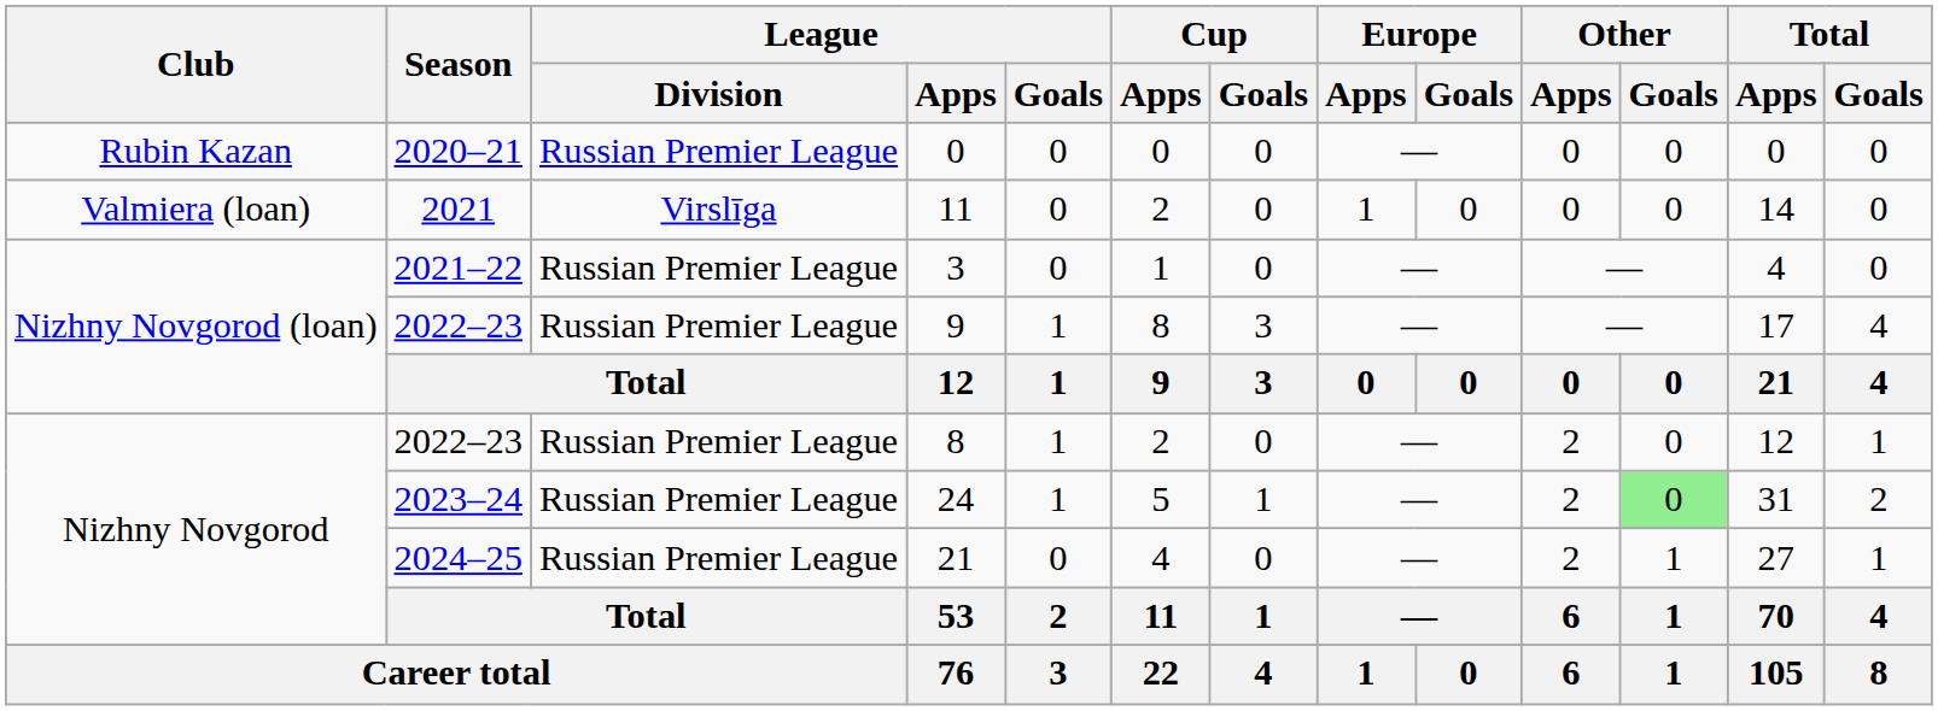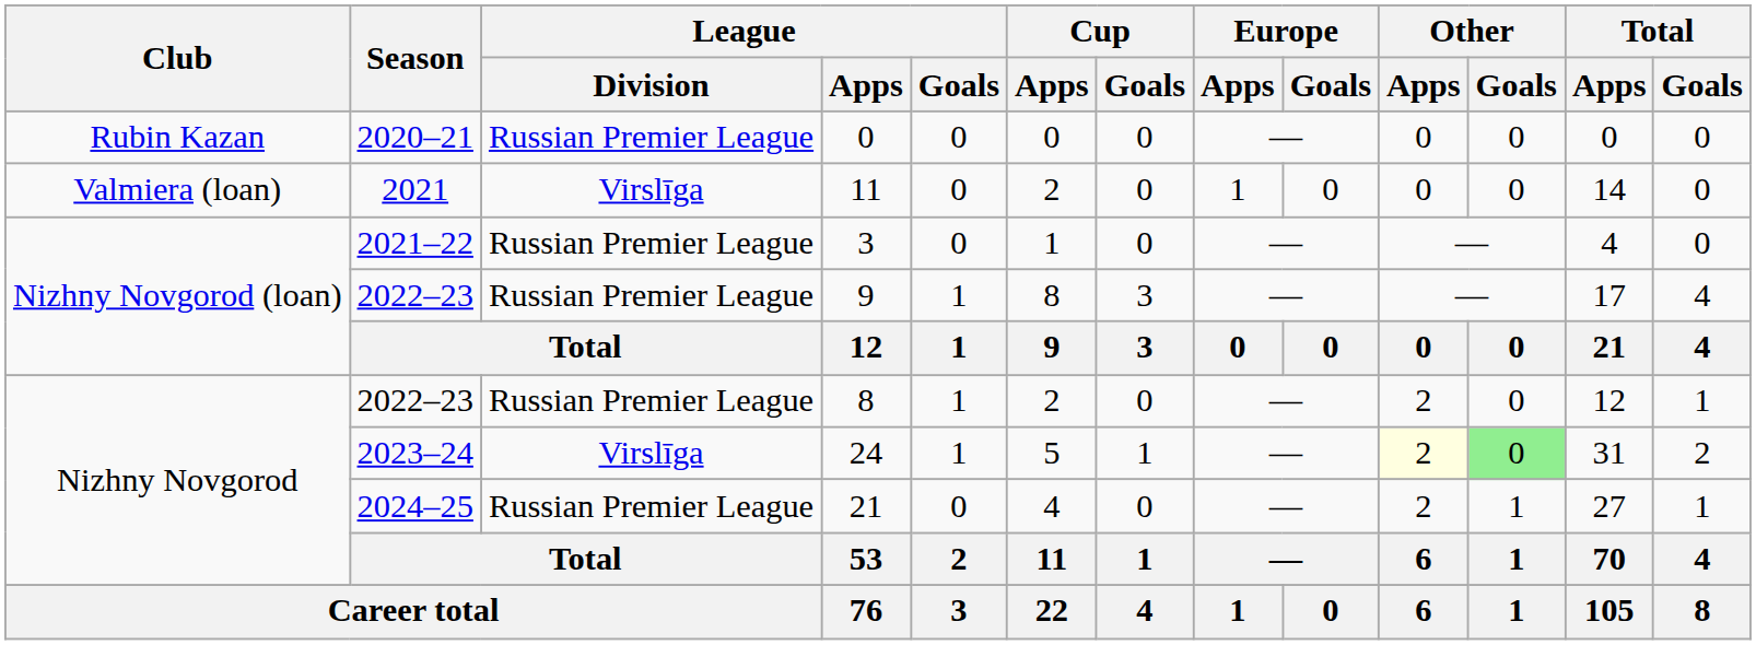 <table class="wikitable" style="text-align: center;">
 <tr>
 <th rowspan=2>Club</th>
 <th rowspan=2>Season</th>
 <th colspan=3>League</th>
 <th colspan=2>Cup</th>
 <th colspan=2>Europe</th>
 <th colspan=2>Other</th>
 <th colspan=2>Total</th>
 </tr>
 <tr>
 <th>Division</th>
 <th>Apps</th>
 <th>Goals</th>
 <th>Apps</th>
 <th>Goals</th>
 <th>Apps</th>
 <th>Goals</th>
 <th>Apps</th>
 <th>Goals</th>
 <th>Apps</th>
 <th>Goals</th>
 </tr>
 <tr>
 <td><a href='#'>Rubin Kazan</a></td>
 <td><a href='#'>2020–21</a></td>
 <td><a href='#'>Russian Premier League</a></td>
 <td>0</td>
 <td>0</td>
 <td>0</td>
 <td>0</td>
 <td colspan="2">—</td>
 <td>0</td>
 <td>0</td>
 <td>0</td>
 <td>0</td>
 </tr>
 <tr>
 <td><a href='#'>Valmiera</a> (loan)</td>
 <td><a href='#'>2021</a></td>
 <td><a href='#'>Virslīga</a></td>
 <td>11</td>
 <td>0</td>
 <td>2</td>
 <td>0</td>
 <td>1</td>
 <td>0</td>
 <td>0</td>
 <td>0</td>
 <td>14</td>
 <td>0</td>
 </tr>
 <tr>
 <td rowspan="3"><a href='#'>Nizhny Novgorod</a> (loan)</td>
 <td><a href='#'>2021–22</a></td>
 <td>Russian Premier League</td>
 <td>3</td>
 <td>0</td>
 <td>1</td>
 <td>0</td>
 <td colspan="2">—</td>
 <td colspan="2">—</td>
 <td>4</td>
 <td>0</td>
 </tr>
 <tr>
 <td><a href='#'>2022–23</a></td>
 <td>Russian Premier League</td>
 <td>9</td>
 <td>1</td>
 <td>8</td>
 <td>3</td>
 <td colspan="2">—</td>
 <td colspan="2">—</td>
 <td>17</td>
 <td>4</td>
 </tr>
 <tr>
 <th colspan=2>Total</th>
 <th>12</th>
 <th>1</th>
 <th>9</th>
 <th>3</th>
 <th>0</th>
 <th>0</th>
 <th>0</th>
 <th>0</th>
 <th>21</th>
 <th>4</th>
 </tr>
 <tr>
 <td rowspan="4">Nizhny Novgorod</td>
 <td>2022–23</td>
 <td>Russian Premier League</td>
 <td>8</td>
 <td>1</td>
 <td>2</td>
 <td>0</td>
 <td colspan="2">—</td>
 <td>2</td>
 <td>0</td>
 <td>12</td>
 <td>1</td>
 </tr>
 <tr>
 <td><a href='#'>2023–24</a></td>
-<td>Russian Premier League</td>
+<td><a href='#'>Virslīga</a></td>
 <td>24</td>
 <td>1</td>
 <td>5</td>
 <td>1</td>
 <td colspan="2">—</td>
-<td>2</td>
+<td style="background: lightyellow;">2</td>
 <td style="background: lightgreen;">0</td>
 <td>31</td>
 <td>2</td>
 </tr>
 <tr>
 <td><a href='#'>2024–25</a></td>
 <td>Russian Premier League</td>
 <td>21</td>
 <td>0</td>
 <td>4</td>
 <td>0</td>
 <td colspan="2">—</td>
 <td>2</td>
 <td>1</td>
 <td>27</td>
 <td>1</td>
 </tr>
 <tr>
 <th colspan="2">Total</th>
 <th>53</th>
 <th>2</th>
 <th>11</th>
 <th>1</th>
 <th colspan="2">—</th>
 <th>6</th>
 <th>1</th>
 <th>70</th>
 <th>4</th>
 </tr>
 <tr>
 <th colspan="3">Career total</th>
 <th>76</th>
 <th>3</th>
 <th>22</th>
 <th>4</th>
 <th>1</th>
 <th>0</th>
 <th>6</th>
 <th>1</th>
 <th>105</th>
 <th>8</th>
 </tr>
 </table>
